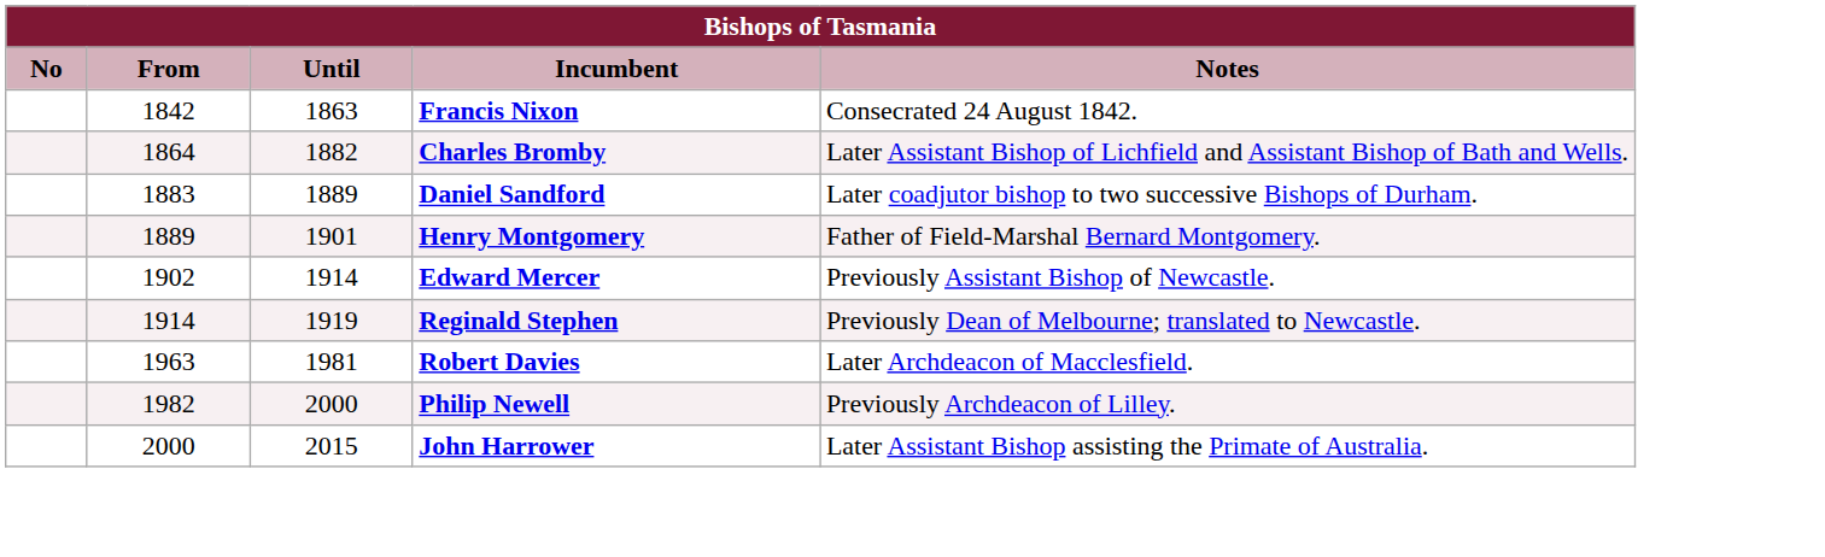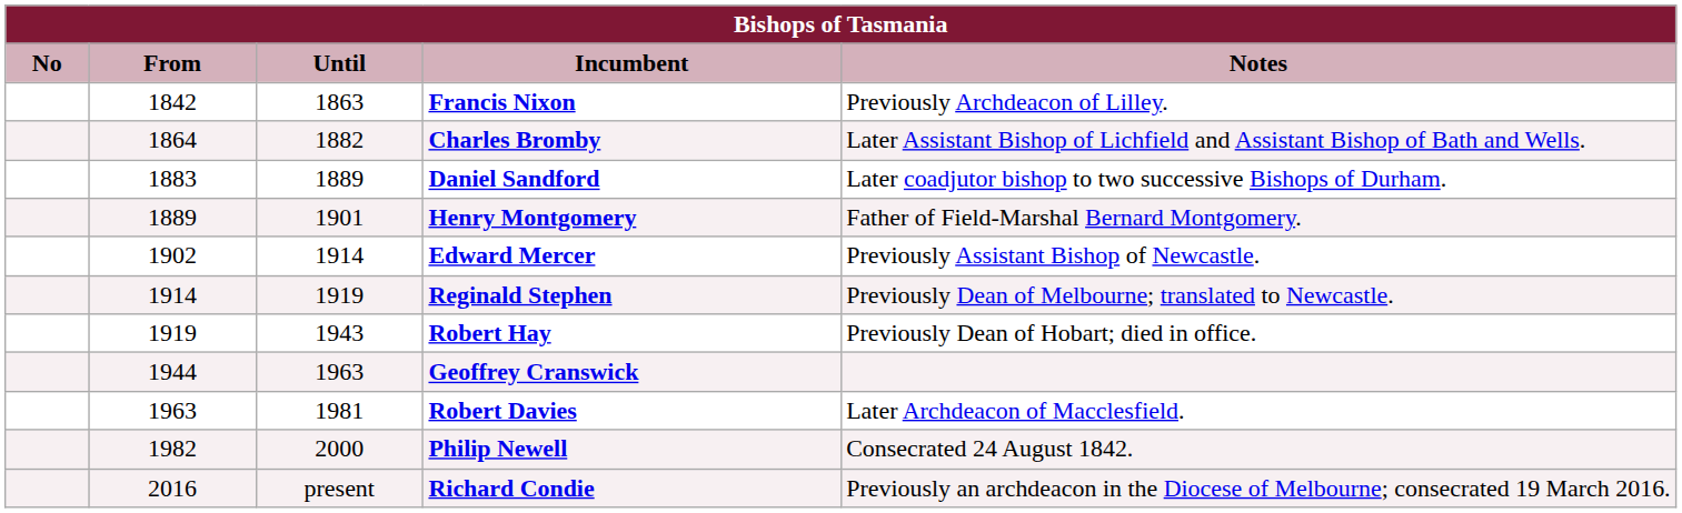 <table class="wikitable">
 <tr>
 <th colspan="5" style="background-color: #7F1734; color: white;">Bishops of Tasmania</th>
 </tr>
 <tr>
 <th style="background-color: #D4B1BB; width: 5%;">No</th>
 <th style="background-color: #D4B1BB; width: 10%;">From</th>
 <th style="background-color: #D4B1BB; width: 10%;">Until</th>
 <th style="background-color: #D4B1BB; width: 25%;">Incumbent</th>
 <th style="background-color: #D4B1BB; width: 50%;">Notes</th>
 </tr>
 <tr valign="top" style="background-color: white;">
 <td style="text-align: center;"></td>
 <td style="text-align: center;">1842</td>
 <td style="text-align: center;">1863</td>
 <td><strong><a href='#'>Francis Nixon</a></strong></td>
-<td>Consecrated 24 August 1842.</td>
+<td>Previously <a href='#'>Archdeacon of Lilley</a>.</td>
 </tr>
 <tr valign="top" style="background-color: #F7F0F2;">
 <td style="text-align: center;"></td>
 <td style="text-align: center;">1864</td>
 <td style="text-align: center;">1882</td>
 <td><strong><a href='#'>Charles Bromby</a></strong></td>
 <td>Later <a href='#'>Assistant Bishop of Lichfield</a> and <a href='#'>Assistant Bishop of Bath and Wells</a>.</td>
 </tr>
 <tr valign="top" style="background-color: white;">
 <td style="text-align: center;"></td>
 <td style="text-align: center;">1883</td>
 <td style="text-align: center;">1889</td>
 <td><strong><a href='#'>Daniel Sandford</a></strong> </td>
 <td>Later <a href='#'>coadjutor bishop</a> to two successive <a href='#'>Bishops of Durham</a>.</td>
 </tr>
 <tr valign="top" style="background-color: #F7F0F2;">
 <td style="text-align: center;"></td>
 <td style="text-align: center;">1889</td>
 <td style="text-align: center;">1901</td>
 <td><strong><a href='#'>Henry Montgomery</a></strong> </td>
 <td>Father of Field-Marshal <a href='#'>Bernard Montgomery</a>.</td>
 </tr>
 <tr valign="top" style="background-color: white;">
 <td style="text-align: center;"></td>
 <td style="text-align: center;">1902</td>
 <td style="text-align: center;">1914</td>
 <td><strong><a href='#'>Edward Mercer</a></strong></td>
 <td>Previously <a href='#'>Assistant Bishop</a> of <a href='#'>Newcastle</a>.</td>
 </tr>
 <tr valign="top" style="background-color: #F7F0F2;">
 <td style="text-align: center;"></td>
 <td style="text-align: center;">1914</td>
 <td style="text-align: center;">1919</td>
 <td><strong><a href='#'>Reginald Stephen</a></strong></td>
 <td>Previously <a href='#'>Dean of Melbourne</a>; <a href='#'>translated</a> to <a href='#'>Newcastle</a>.</td>
 </tr>
 <tr valign="top" style="background-color: white;">
 <td style="text-align: center;"></td>
+<td style="text-align: center;">1919</td>
+<td style="text-align: center;">1943</td>
+<td><strong><a href='#'>Robert Hay</a></strong></td>
+<td>Previously Dean of Hobart; died in office.</td>
+</tr>
+<tr valign="top" style="background-color: #F7F0F2;">
+<td style="text-align: center;"></td>
+<td style="text-align: center;">1944</td>
+<td style="text-align: center;">1963</td>
+<td><strong><a href='#'>Geoffrey Cranswick</a></strong></td>
+<td></td>
+</tr>
+<tr valign="top" style="background-color: white;">
+<td style="text-align: center;"></td>
 <td style="text-align: center;">1963</td>
 <td style="text-align: center;">1981</td>
 <td><strong><a href='#'>Robert Davies</a></strong> </td>
 <td>Later <a href='#'>Archdeacon of Macclesfield</a>.</td>
 </tr>
 <tr valign="top" style="background-color: #F7F0F2;">
 <td style="text-align: center;"></td>
 <td style="text-align: center;">1982</td>
 <td style="text-align: center;">2000</td>
 <td><strong><a href='#'>Philip Newell</a></strong></td>
-<td>Previously <a href='#'>Archdeacon of Lilley</a>.</td>
+<td>Consecrated 24 August 1842.</td>
 </tr>
-<tr valign="top" style="background-color: white;">
+<tr valign="top" style="background-color: #F7F0F2;">
 <td style="text-align: center;"></td>
-<td style="text-align: center;">2000</td>
-<td style="text-align: center;">2015</td>
-<td><strong><a href='#'>John Harrower</a></strong></td>
-<td>Later <a href='#'>Assistant Bishop</a> assisting the <a href='#'>Primate of Australia</a>.</td>
+<td style="text-align: center;">2016</td>
+<td style="text-align: center;">present</td>
+<td><strong><a href='#'>Richard Condie</a></strong></td>
+<td>Previously an archdeacon in the <a href='#'>Diocese of Melbourne</a>; consecrated 19 March 2016.</td>
 </tr>
 </table>
